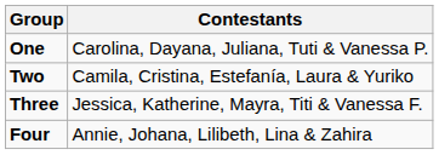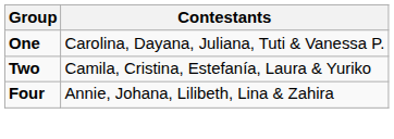 <table class="wikitable">
 <tr>
 <th>Group</th>
 <th>Contestants</th>
 </tr>
 <tr>
 <td><strong>One</strong></td>
 <td>Carolina, Dayana, Juliana, Tuti & Vanessa P.</td>
 </tr>
 <tr>
 <td><strong>Two</strong></td>
 <td>Camila, Cristina, Estefanía, Laura & Yuriko</td>
 </tr>
 <tr>
-<td><strong>Three</strong></td>
-<td>Jessica, Katherine, Mayra, Titi & Vanessa F.</td>
-</tr>
-<tr>
 <td><strong>Four</strong></td>
 <td>Annie, Johana, Lilibeth, Lina & Zahira</td>
 </tr>
 </table>
